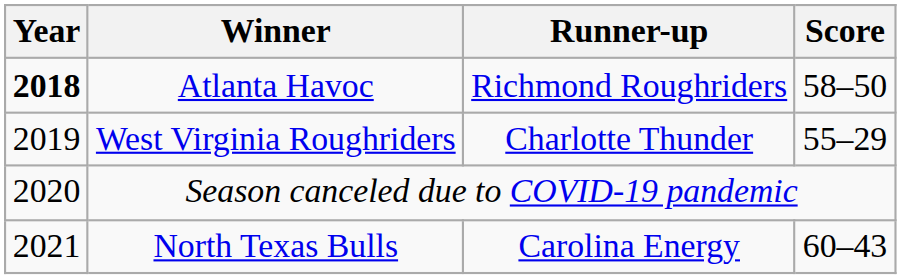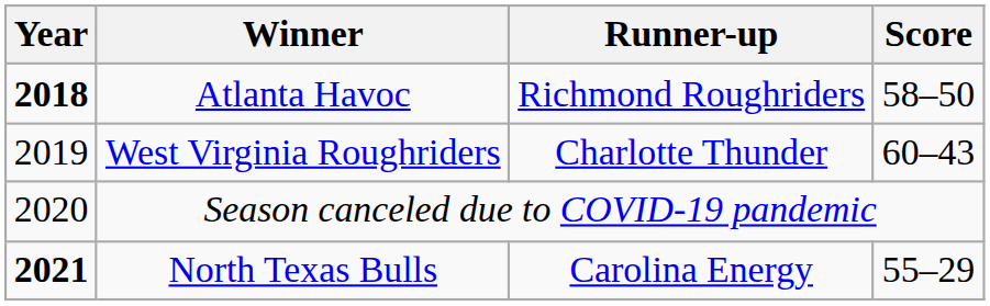 <table class="wikitable sortable" style="text-align:center;">
 <tr>
 <th>Year</th>
 <th>Winner</th>
 <th>Runner-up</th>
 <th>Score</th>
 </tr>
 <tr>
 <td><strong>2018</strong></td>
 <td><a href='#'>Atlanta Havoc</a></td>
 <td><a href='#'>Richmond Roughriders</a></td>
 <td>58–50</td>
 </tr>
 <tr>
 <td>2019</td>
 <td><a href='#'>West Virginia Roughriders</a></td>
 <td><a href='#'>Charlotte Thunder</a></td>
-<td>55–29</td>
+<td>60–43</td>
 </tr>
 <tr>
 <td>2020</td>
 <td colspan="3" style="text-align:center;"><em>Season canceled due to <a href='#'>COVID-19 pandemic</a></em></td>
 </tr>
 <tr>
-<td>2021</td>
+<td><strong>2021</strong></td>
 <td><a href='#'>North Texas Bulls</a></td>
 <td><a href='#'>Carolina Energy</a></td>
-<td>60–43</td>
+<td>55–29</td>
 </tr>
 </table>
